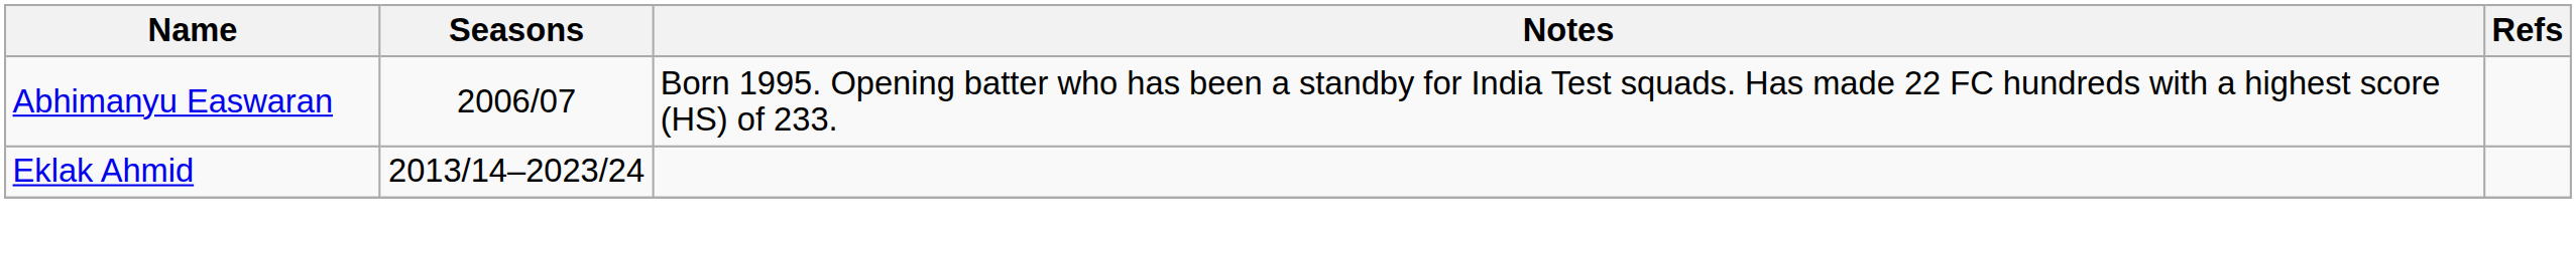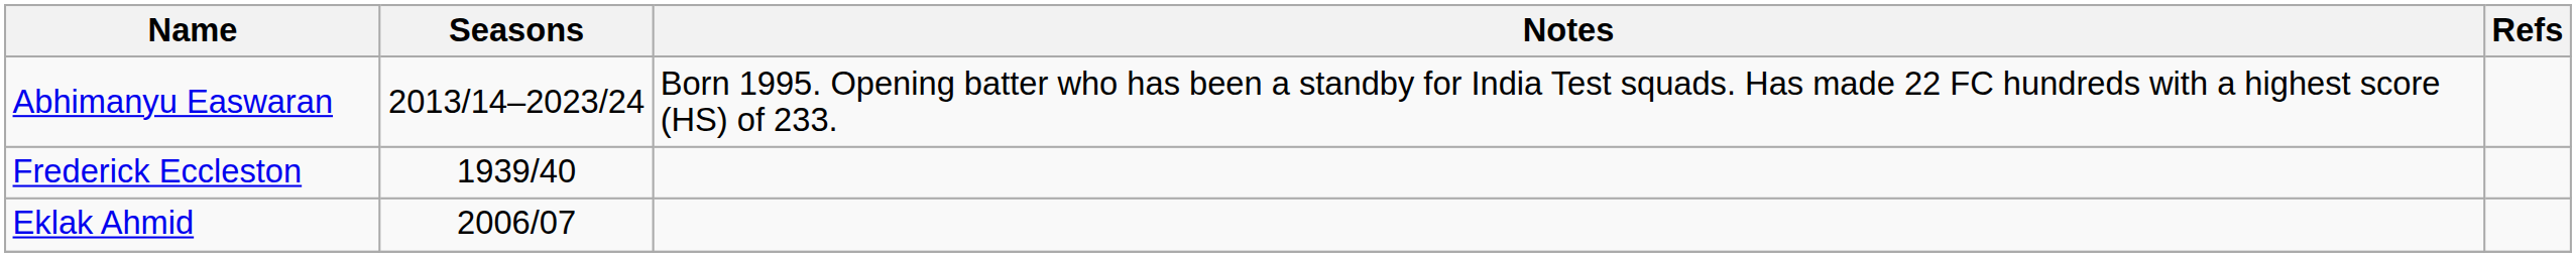 <table class="wikitable">
 <tr>
 <th style="width:175px">Name</th>
 <th style="width:125px">Seasons</th>
 <th>Notes</th>
 <th>Refs</th>
 </tr>
 <tr>
 <td><a href='#'>Abhimanyu Easwaran</a></td>
-<td align="center">2006/07</td>
+<td align="center">2013/14–2023/24</td>
 <td>Born 1995. Opening batter who has been a standby for India Test squads. Has made 22 FC hundreds with a highest score (HS) of 233.</td>
 <td></td>
 </tr>
 <tr>
+<td><a href='#'>Frederick Eccleston</a></td>
+<td align="center">1939/40</td>
+<td></td>
+<td></td>
+</tr>
+<tr>
 <td><a href='#'>Eklak Ahmid</a></td>
-<td align="center">2013/14–2023/24</td>
+<td align="center">2006/07</td>
 <td></td>
 <td></td>
 </tr>
 <tr>
 </tr>
 </table>
